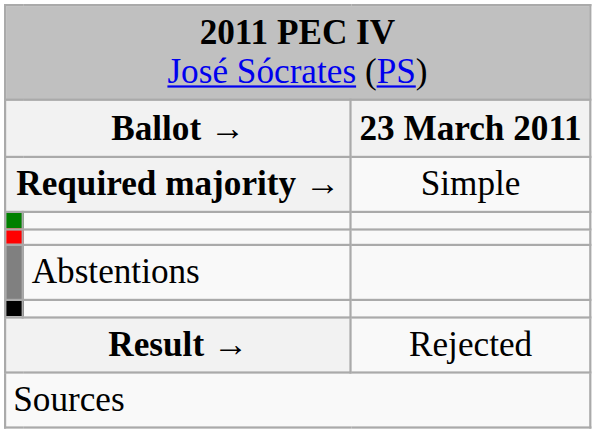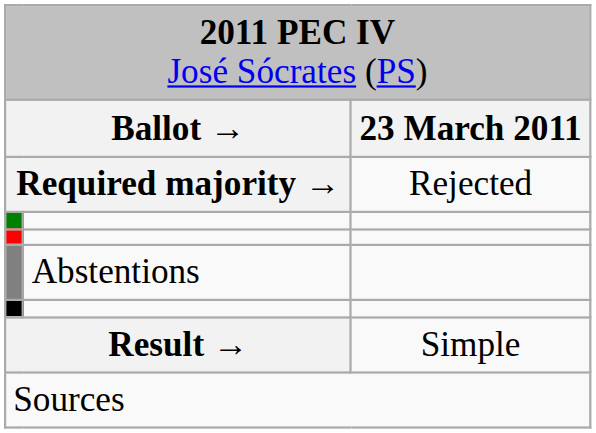 <table class="wikitable" style="text-align:center;">
 <tr>
 <td colspan="4" align="center" bgcolor="#C0C0C0"><strong>2011 PEC IV</strong><br><a href='#'>José Sócrates</a> (<a href='#'>PS</a>)</td>
 </tr>
 <tr>
 <th colspan="2" style="width:150px;">Ballot →</th>
 <th>23 March 2011</th>
 </tr>
 <tr>
 <th colspan="2">Required majority →</th>
-<td>Simple</td>
+<td>Rejected </td>
 </tr>
 <tr>
 <th style="background:green;"></th>
 <td style="text-align:left;"></td>
 <td></td>
 </tr>
 <tr>
 <th style="width:1px; background:red;"></th>
 <td style="text-align:left;"></td>
 <td></td>
 </tr>
 <tr>
 <th style="background:gray;"></th>
 <td style="text-align:left;">Abstentions</td>
 <td></td>
 </tr>
 <tr>
 <th style="background:black;"></th>
 <td style="text-align:left;"></td>
 <td></td>
 </tr>
 <tr>
 <th colspan="2">Result →</th>
-<td>Rejected </td>
+<td>Simple</td>
 </tr>
 <tr>
 <td style="text-align:left;" colspan="4">Sources</td>
 </tr>
 </table>
